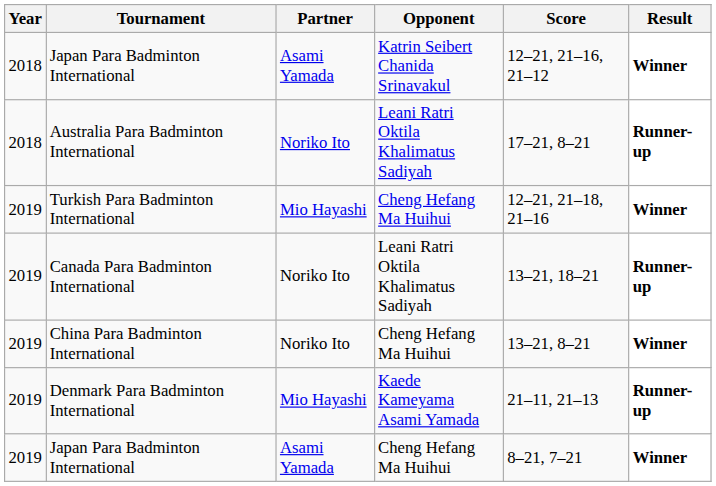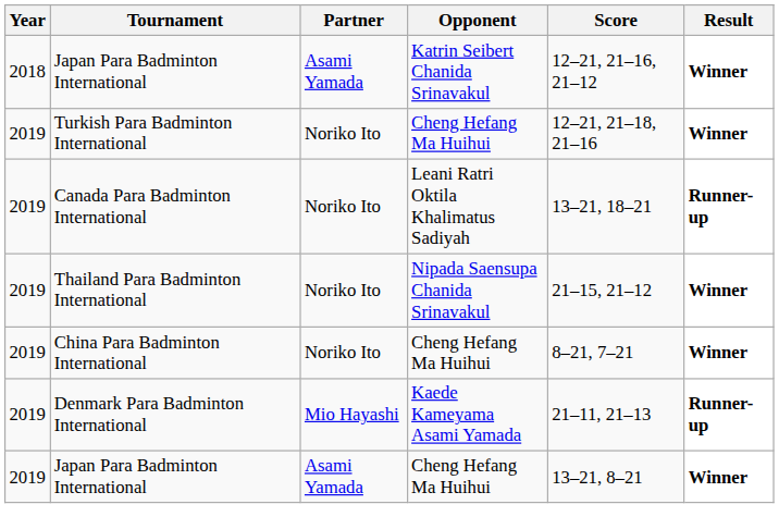 <table class="sortable wikitable" style="font-size: 90%;">
 <tr>
 <th>Year</th>
 <th>Tournament</th>
 <th>Partner</th>
 <th>Opponent</th>
 <th>Score</th>
 <th>Result</th>
 </tr>
 <tr>
 <td align="center">2018</td>
 <td align="left">Japan Para Badminton International</td>
 <td> <a href='#'>Asami Yamada</a></td>
 <td align="left"> <a href='#'>Katrin Seibert</a><br> <a href='#'>Chanida Srinavakul</a></td>
 <td align="left">12–21, 21–16, 21–12</td>
 <td style="text-align:left; background:white"> <strong>Winner</strong></td>
 </tr>
 <tr>
-<td align="center">2018</td>
-<td align="left">Australia Para Badminton International</td>
-<td> <a href='#'>Noriko Ito</a></td>
-<td align="left"> <a href='#'>Leani Ratri Oktila</a><br> <a href='#'>Khalimatus Sadiyah</a></td>
-<td align="left">17–21, 8–21</td>
-<td style="text-align:left; background:white"> <strong>Runner-up</strong></td>
-</tr>
-<tr>
 <td align="center">2019</td>
 <td align="left">Turkish Para Badminton International</td>
-<td> <a href='#'>Mio Hayashi</a></td>
+<td> Noriko Ito</td>
 <td align="left"> <a href='#'>Cheng Hefang</a><br> <a href='#'>Ma Huihui</a></td>
 <td align="left">12–21, 21–18, 21–16</td>
 <td style="text-align:left; background:white"> <strong>Winner</strong></td>
 </tr>
 <tr>
 <td align="center">2019</td>
 <td align="left">Canada Para Badminton International</td>
 <td> Noriko Ito</td>
 <td align="left"> Leani Ratri Oktila<br> Khalimatus Sadiyah</td>
 <td align="left">13–21, 18–21</td>
 <td style="text-align:left; background:white"> <strong>Runner-up</strong></td>
 </tr>
 <tr>
 <td align="center">2019</td>
+<td align="left">Thailand Para Badminton International</td>
+<td> Noriko Ito</td>
+<td align="left"> <a href='#'>Nipada Saensupa</a><br> <a href='#'>Chanida Srinavakul</a></td>
+<td align="left">21–15, 21–12</td>
+<td style="text-align:left; background:white"> <strong>Winner</strong></td>
+</tr>
+<tr>
+<td align="center">2019</td>
 <td align="left">China Para Badminton International</td>
 <td> Noriko Ito</td>
 <td align="left"> Cheng Hefang<br> Ma Huihui</td>
-<td align="left">13–21, 8–21</td>
+<td align="left">8–21, 7–21</td>
 <td style="text-align:left; background:white"> <strong>Winner</strong></td>
 </tr>
 <tr>
 <td align="center">2019</td>
 <td align="left">Denmark Para Badminton International</td>
 <td> <a href='#'>Mio Hayashi</a></td>
 <td align="left"> <a href='#'>Kaede Kameyama</a><br> <a href='#'>Asami Yamada</a></td>
 <td align="left">21–11, 21–13</td>
 <td style="text-align:left; background:white"> <strong>Runner-up</strong></td>
 </tr>
 <tr>
 <td align="center">2019</td>
 <td align="left">Japan Para Badminton International</td>
 <td> <a href='#'>Asami Yamada</a></td>
 <td align="left"> Cheng Hefang<br> Ma Huihui</td>
-<td align="left">8–21, 7–21</td>
+<td align="left">13–21, 8–21</td>
 <td style="text-align:left; background:white"> <strong>Winner</strong></td>
 </tr>
 </table>
